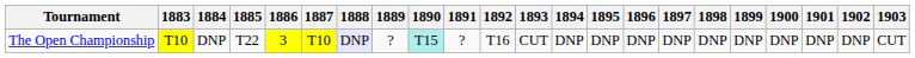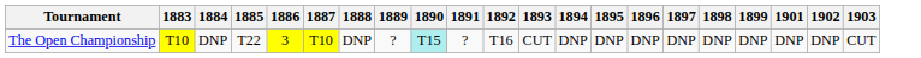 <table class="wikitable" style="font-size:95%;text-align:center;">
 <tr>
 <th>Tournament</th>
 <th>1883</th>
 <th>1884</th>
 <th>1885</th>
 <th>1886</th>
 <th>1887</th>
 <th>1888</th>
 <th>1889</th>
 <th>1890</th>
 <th>1891</th>
 <th>1892</th>
 <th>1893</th>
 <th>1894</th>
 <th>1895</th>
 <th>1896</th>
 <th>1897</th>
 <th>1898</th>
 <th>1899</th>
-<th>1900</th>
 <th>1901</th>
 <th>1902</th>
 <th>1903</th>
 </tr>
 <tr>
 <td align="left"><a href='#'>The Open Championship</a></td>
 <td style="background:yellow;">T10</td>
 <td>DNP</td>
 <td>T22</td>
 <td style="background:yellow;">3</td>
 <td style="background:yellow;">T10</td>
-<td style="background: lavender;">DNP</td>
+<td>DNP</td>
 <td>?</td>
 <td style="background: paleturquoise;">T15</td>
 <td>?</td>
 <td>T16</td>
 <td>CUT</td>
 <td>DNP</td>
 <td>DNP</td>
 <td>DNP</td>
 <td>DNP</td>
 <td>DNP</td>
 <td>DNP</td>
 <td>DNP</td>
 <td>DNP</td>
-<td>DNP</td>
 <td>CUT</td>
 </tr>
 </table>
